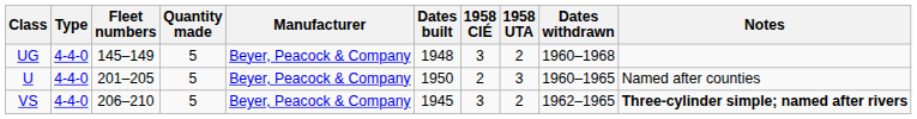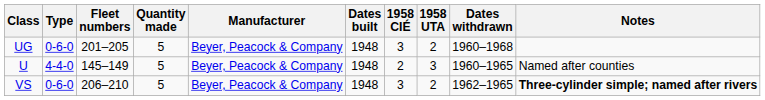 <table class=wikitable style=text-align:center>
 <tr>
 <th>Class</th>
 <th>Type</th>
 <th>Fleet<br>numbers</th>
 <th>Quantity<br>made</th>
 <th>Manufacturer</th>
 <th>Dates<br>built</th>
 <th>1958<br>CIÉ</th>
 <th>1958<br>UTA</th>
 <th>Dates<br>withdrawn</th>
 <th>Notes</th>
 </tr>
 <tr>
 <td><a href='#'>UG</a></td>
-<td><a href='#'>4-4-0</a></td>
-<td>145–149</td>
+<td><a href='#'>0-6-0</a></td>
+<td>201–205</td>
 <td>5</td>
 <td><a href='#'>Beyer, Peacock & Company</a></td>
 <td>1948</td>
 <td>3</td>
 <td>2</td>
 <td>1960–1968</td>
 <td align=left></td>
 </tr>
 <tr>
 <td><a href='#'>U</a></td>
 <td><a href='#'>4-4-0</a></td>
-<td>201–205</td>
+<td>145–149</td>
 <td>5</td>
 <td><a href='#'>Beyer, Peacock & Company</a></td>
-<td>1950</td>
+<td>1948</td>
 <td>2</td>
 <td>3</td>
 <td>1960–1965</td>
 <td align=left>Named after counties</td>
 </tr>
 <tr>
 <td><a href='#'>VS</a></td>
-<td><a href='#'>4-4-0</a></td>
+<td><a href='#'>0-6-0</a></td>
 <td>206–210</td>
 <td>5</td>
 <td><a href='#'>Beyer, Peacock & Company</a></td>
-<td>1945</td>
+<td>1948</td>
 <td>3</td>
 <td>2</td>
 <td>1962–1965</td>
 <td align=left><strong> Three-cylinder simple; named after rivers</strong></td>
 </tr>
 </table>
